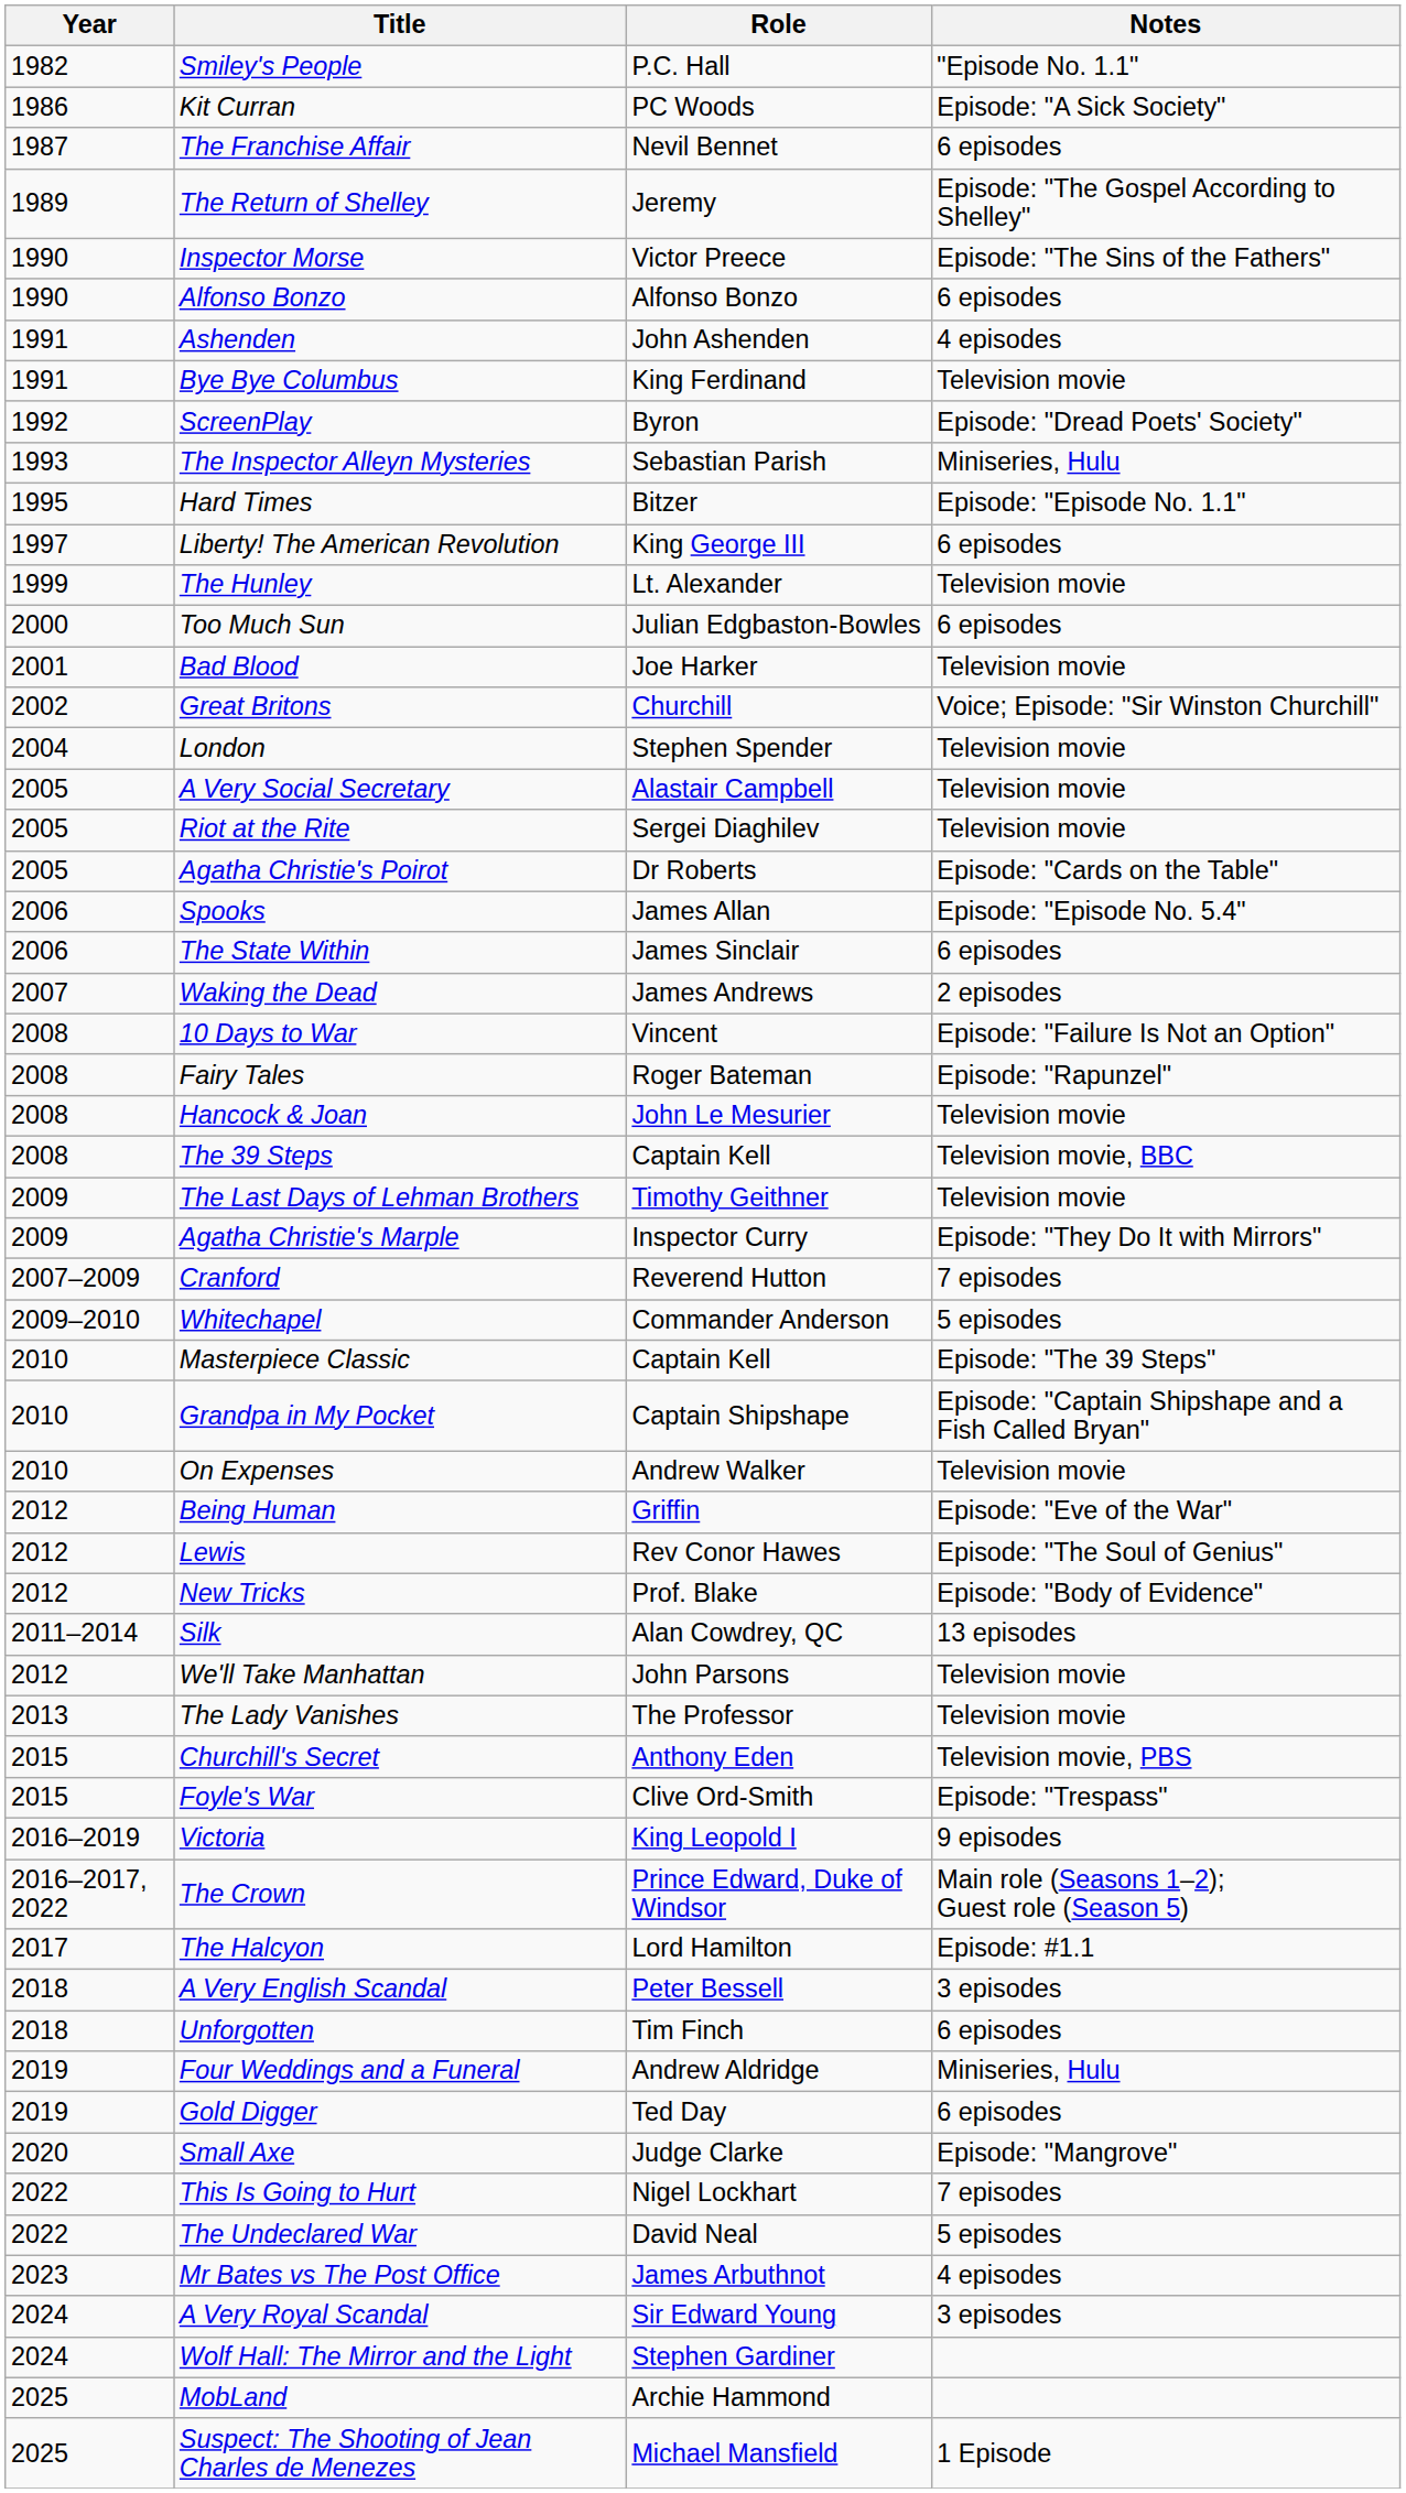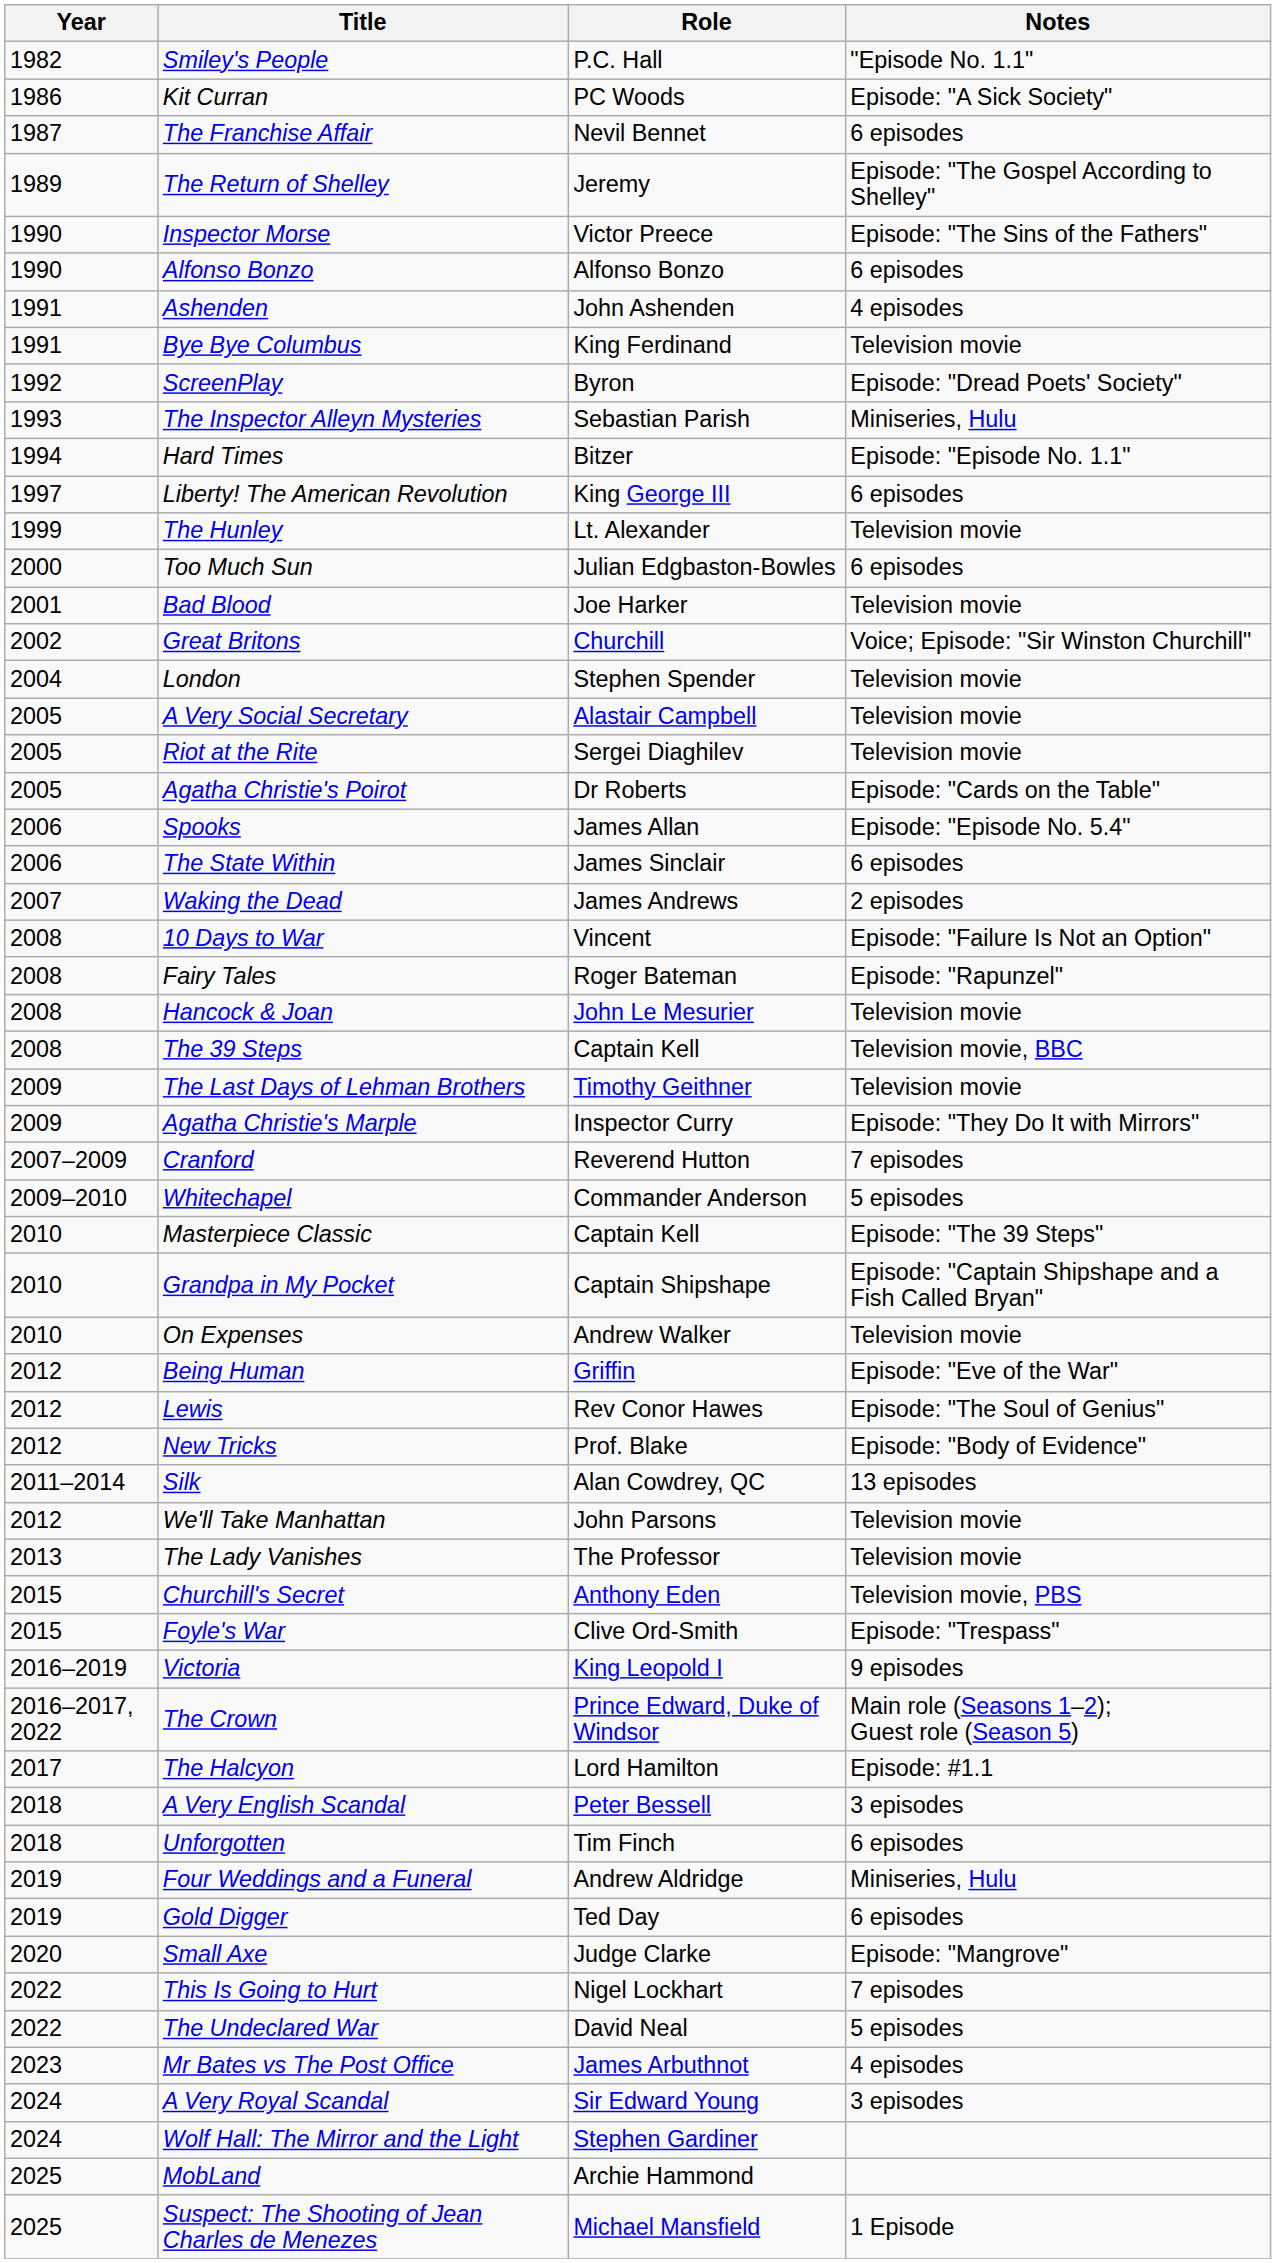 <table class="wikitable">
 <tr>
 <th>Year</th>
 <th>Title</th>
 <th>Role</th>
 <th class="unsortable">Notes</th>
 </tr>
 <tr>
 <td>1982</td>
 <td><em><a href='#'>Smiley's People</a></em></td>
 <td>P.C. Hall</td>
 <td>"Episode No. 1.1"</td>
 </tr>
 <tr>
 <td>1986</td>
 <td><em>Kit Curran</em></td>
 <td>PC Woods</td>
 <td>Episode: "A Sick Society"</td>
 </tr>
 <tr>
 <td>1987</td>
 <td><em><a href='#'>The Franchise Affair</a></em></td>
 <td>Nevil Bennet</td>
 <td>6 episodes</td>
 </tr>
 <tr>
 <td>1989</td>
 <td><em><a href='#'>The Return of Shelley</a></em></td>
 <td>Jeremy</td>
 <td>Episode: "The Gospel According to Shelley"</td>
 </tr>
 <tr>
 <td>1990</td>
 <td><em><a href='#'>Inspector Morse</a></em></td>
 <td>Victor Preece</td>
 <td>Episode: "The Sins of the Fathers"</td>
 </tr>
 <tr>
 <td>1990</td>
 <td><em><a href='#'>Alfonso Bonzo</a></em></td>
 <td>Alfonso Bonzo</td>
 <td>6 episodes</td>
 </tr>
 <tr>
 <td>1991</td>
 <td><em><a href='#'>Ashenden</a></em></td>
 <td>John Ashenden</td>
 <td>4 episodes</td>
 </tr>
 <tr>
 <td>1991</td>
 <td><em><a href='#'>Bye Bye Columbus</a></em></td>
 <td>King Ferdinand</td>
 <td>Television movie</td>
 </tr>
 <tr>
 <td>1992</td>
 <td><em><a href='#'>ScreenPlay</a></em></td>
 <td>Byron</td>
 <td>Episode: "Dread Poets' Society"</td>
 </tr>
 <tr>
 <td>1993</td>
 <td><em><a href='#'>The Inspector Alleyn Mysteries</a></em></td>
 <td>Sebastian Parish</td>
 <td>Miniseries, <a href='#'>Hulu</a></td>
 </tr>
 <tr>
-<td>1995</td>
+<td>1994</td>
 <td><em>Hard Times</em></td>
 <td>Bitzer</td>
 <td>Episode: "Episode No. 1.1"</td>
 </tr>
 <tr>
 <td>1997</td>
 <td><em>Liberty! The American Revolution</em></td>
 <td>King <a href='#'>George III</a></td>
 <td>6 episodes</td>
 </tr>
 <tr>
 <td>1999</td>
 <td><em><a href='#'>The Hunley</a></em></td>
 <td>Lt. Alexander</td>
 <td>Television movie</td>
 </tr>
 <tr>
 <td>2000</td>
 <td><em>Too Much Sun</em></td>
 <td>Julian Edgbaston-Bowles</td>
 <td>6 episodes</td>
 </tr>
 <tr>
 <td>2001</td>
 <td><em><a href='#'>Bad Blood</a></em></td>
 <td>Joe Harker</td>
 <td>Television movie</td>
 </tr>
 <tr>
 <td>2002</td>
 <td><em><a href='#'>Great Britons</a></em></td>
 <td><a href='#'>Churchill</a></td>
 <td>Voice; Episode: "Sir Winston Churchill"</td>
 </tr>
 <tr>
 <td>2004</td>
 <td><em>London</em></td>
 <td>Stephen Spender</td>
 <td>Television movie</td>
 </tr>
 <tr>
 <td>2005</td>
 <td><em><a href='#'>A Very Social Secretary</a></em></td>
 <td><a href='#'>Alastair Campbell</a></td>
 <td>Television movie</td>
 </tr>
 <tr>
 <td>2005</td>
 <td><em><a href='#'>Riot at the Rite</a></em></td>
 <td>Sergei Diaghilev</td>
 <td>Television movie</td>
 </tr>
 <tr>
 <td>2005</td>
 <td><em><a href='#'>Agatha Christie's Poirot</a></em></td>
 <td>Dr Roberts</td>
 <td>Episode: "Cards on the Table"</td>
 </tr>
 <tr>
 <td>2006</td>
 <td><em><a href='#'>Spooks</a></em></td>
 <td>James Allan</td>
 <td>Episode: "Episode No. 5.4"</td>
 </tr>
 <tr>
 <td>2006</td>
 <td><em><a href='#'>The State Within</a></em></td>
 <td>James Sinclair</td>
 <td>6 episodes</td>
 </tr>
 <tr>
 <td>2007</td>
 <td><em><a href='#'>Waking the Dead</a></em></td>
 <td>James Andrews</td>
 <td>2 episodes</td>
 </tr>
 <tr>
 <td>2008</td>
 <td><em><a href='#'>10 Days to War</a></em></td>
 <td>Vincent</td>
 <td>Episode: "Failure Is Not an Option"</td>
 </tr>
 <tr>
 <td>2008</td>
 <td><em>Fairy Tales</em></td>
 <td>Roger Bateman</td>
 <td>Episode: "Rapunzel"</td>
 </tr>
 <tr>
 <td>2008</td>
 <td><em><a href='#'>Hancock & Joan</a></em></td>
 <td><a href='#'>John Le Mesurier</a></td>
 <td>Television movie</td>
 </tr>
 <tr>
 <td>2008</td>
 <td><em><a href='#'>The 39 Steps</a></em></td>
 <td>Captain Kell</td>
 <td>Television movie, <a href='#'>BBC</a></td>
 </tr>
 <tr>
 <td>2009</td>
 <td><em><a href='#'>The Last Days of Lehman Brothers</a></em></td>
 <td><a href='#'>Timothy Geithner</a></td>
 <td>Television movie</td>
 </tr>
 <tr>
 <td>2009</td>
 <td><em><a href='#'>Agatha Christie's Marple</a></em></td>
 <td>Inspector Curry</td>
 <td>Episode: "They Do It with Mirrors"</td>
 </tr>
 <tr>
 <td>2007–2009</td>
 <td><em><a href='#'>Cranford</a></em></td>
 <td>Reverend Hutton</td>
 <td>7 episodes</td>
 </tr>
 <tr>
 <td>2009–2010</td>
 <td><em><a href='#'>Whitechapel</a></em></td>
 <td>Commander Anderson</td>
 <td>5 episodes</td>
 </tr>
 <tr>
 <td>2010</td>
 <td><em>Masterpiece Classic</em></td>
 <td>Captain Kell</td>
 <td>Episode: "The 39 Steps"</td>
 </tr>
 <tr>
 <td>2010</td>
 <td><em><a href='#'>Grandpa in My Pocket</a></em></td>
 <td>Captain Shipshape</td>
 <td>Episode: "Captain Shipshape and a Fish Called Bryan"</td>
 </tr>
 <tr>
 <td>2010</td>
 <td><em>On Expenses</em></td>
 <td>Andrew Walker</td>
 <td>Television movie</td>
 </tr>
 <tr>
 <td>2012</td>
 <td><em><a href='#'>Being Human</a></em></td>
 <td><a href='#'>Griffin</a></td>
 <td>Episode: "Eve of the War"</td>
 </tr>
 <tr>
 <td>2012</td>
 <td><em><a href='#'>Lewis</a></em></td>
 <td>Rev Conor Hawes</td>
 <td>Episode: "The Soul of Genius"</td>
 </tr>
 <tr>
 <td>2012</td>
 <td><em><a href='#'>New Tricks</a></em></td>
 <td>Prof. Blake</td>
 <td>Episode: "Body of Evidence"</td>
 </tr>
 <tr>
 <td>2011–2014</td>
 <td><em><a href='#'>Silk</a></em></td>
 <td>Alan Cowdrey, QC</td>
 <td>13 episodes</td>
 </tr>
 <tr>
 <td>2012</td>
 <td><em>We'll Take Manhattan</em></td>
 <td>John Parsons</td>
 <td>Television movie</td>
 </tr>
 <tr>
 <td>2013</td>
 <td><em>The Lady Vanishes</em></td>
 <td>The Professor</td>
 <td>Television movie</td>
 </tr>
 <tr>
 <td>2015</td>
 <td><em><a href='#'>Churchill's Secret</a></em></td>
 <td><a href='#'>Anthony Eden</a></td>
 <td>Television movie, <a href='#'>PBS</a></td>
 </tr>
 <tr>
 <td>2015</td>
 <td><em><a href='#'>Foyle's War</a></em></td>
 <td>Clive Ord-Smith</td>
 <td>Episode: "Trespass"</td>
 </tr>
 <tr>
 <td>2016–2019</td>
 <td><em><a href='#'>Victoria</a></em></td>
 <td><a href='#'>King Leopold I</a></td>
 <td>9 episodes</td>
 </tr>
 <tr>
 <td>2016–2017, 2022</td>
 <td><em><a href='#'>The Crown</a></em></td>
 <td><a href='#'>Prince Edward, Duke of Windsor</a></td>
 <td>Main role (<a href='#'>Seasons 1</a>–<a href='#'>2</a>);<br>Guest role (<a href='#'>Season 5</a>)</td>
 </tr>
 <tr>
 <td>2017</td>
 <td><em><a href='#'>The Halcyon</a></em></td>
 <td>Lord Hamilton</td>
 <td>Episode: #1.1</td>
 </tr>
 <tr>
 <td>2018</td>
 <td><em><a href='#'>A Very English Scandal</a></em></td>
 <td><a href='#'>Peter Bessell</a></td>
 <td>3 episodes</td>
 </tr>
 <tr>
 <td>2018</td>
 <td><em><a href='#'>Unforgotten</a></em></td>
 <td>Tim Finch</td>
 <td>6 episodes</td>
 </tr>
 <tr>
 <td>2019</td>
 <td><em><a href='#'>Four Weddings and a Funeral</a></em></td>
 <td>Andrew Aldridge</td>
 <td>Miniseries, <a href='#'>Hulu</a></td>
 </tr>
 <tr>
 <td>2019</td>
 <td><em><a href='#'>Gold Digger</a></em></td>
 <td>Ted Day</td>
 <td>6 episodes</td>
 </tr>
 <tr>
 <td>2020</td>
 <td><em><a href='#'>Small Axe</a></em></td>
 <td>Judge Clarke</td>
 <td>Episode: "Mangrove"</td>
 </tr>
 <tr>
 <td>2022</td>
 <td><em><a href='#'>This Is Going to Hurt</a></em></td>
 <td>Nigel Lockhart</td>
 <td>7 episodes</td>
 </tr>
 <tr>
 <td>2022</td>
 <td><em><a href='#'>The Undeclared War</a></em></td>
 <td>David Neal</td>
 <td>5 episodes</td>
 </tr>
 <tr>
 <td>2023</td>
 <td><em><a href='#'>Mr Bates vs The Post Office</a></em></td>
 <td><a href='#'>James Arbuthnot</a></td>
 <td>4 episodes</td>
 </tr>
 <tr>
 <td>2024</td>
 <td><em><a href='#'>A Very Royal Scandal</a></em></td>
 <td><a href='#'>Sir Edward Young</a></td>
 <td>3 episodes</td>
 </tr>
 <tr>
 <td>2024</td>
 <td><em><a href='#'>Wolf Hall: The Mirror and the Light</a></em></td>
 <td><a href='#'>Stephen Gardiner</a></td>
 <td></td>
 </tr>
 <tr>
 <td>2025</td>
 <td><em><a href='#'>MobLand</a></em></td>
 <td>Archie Hammond</td>
 <td></td>
 </tr>
 <tr>
 <td>2025</td>
 <td><em><a href='#'>Suspect: The Shooting of Jean Charles de Menezes</a></em></td>
 <td><a href='#'>Michael Mansfield</a></td>
 <td>1 Episode</td>
 </tr>
 </table>
